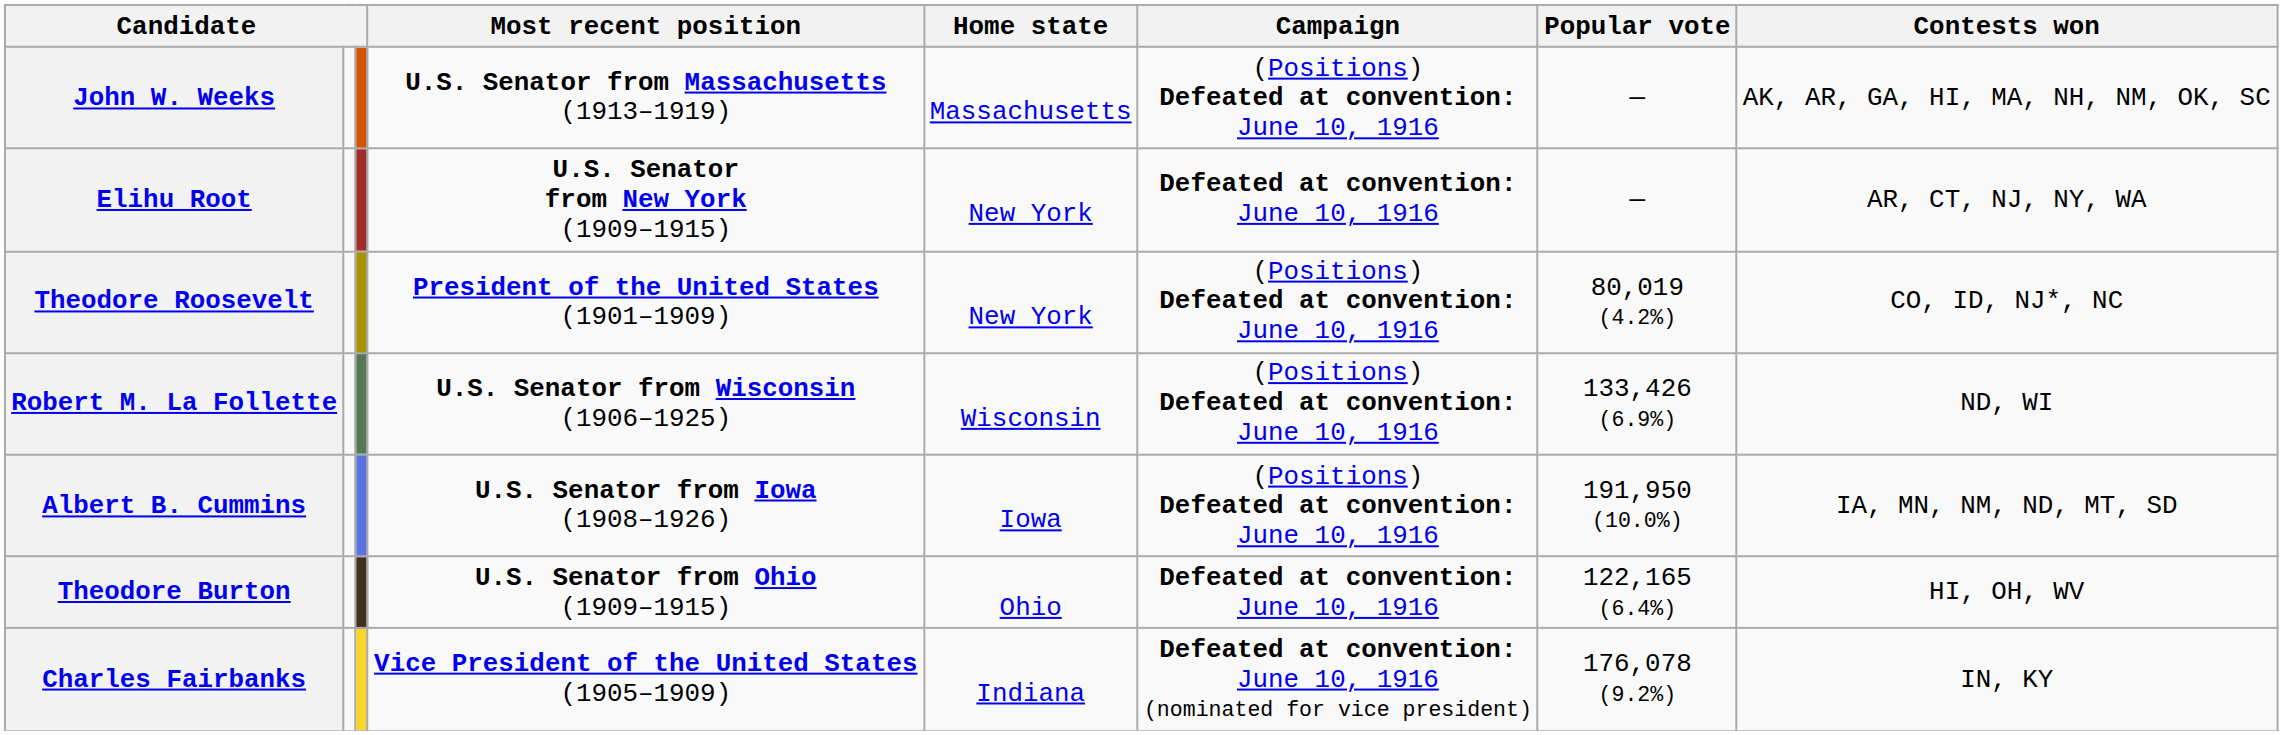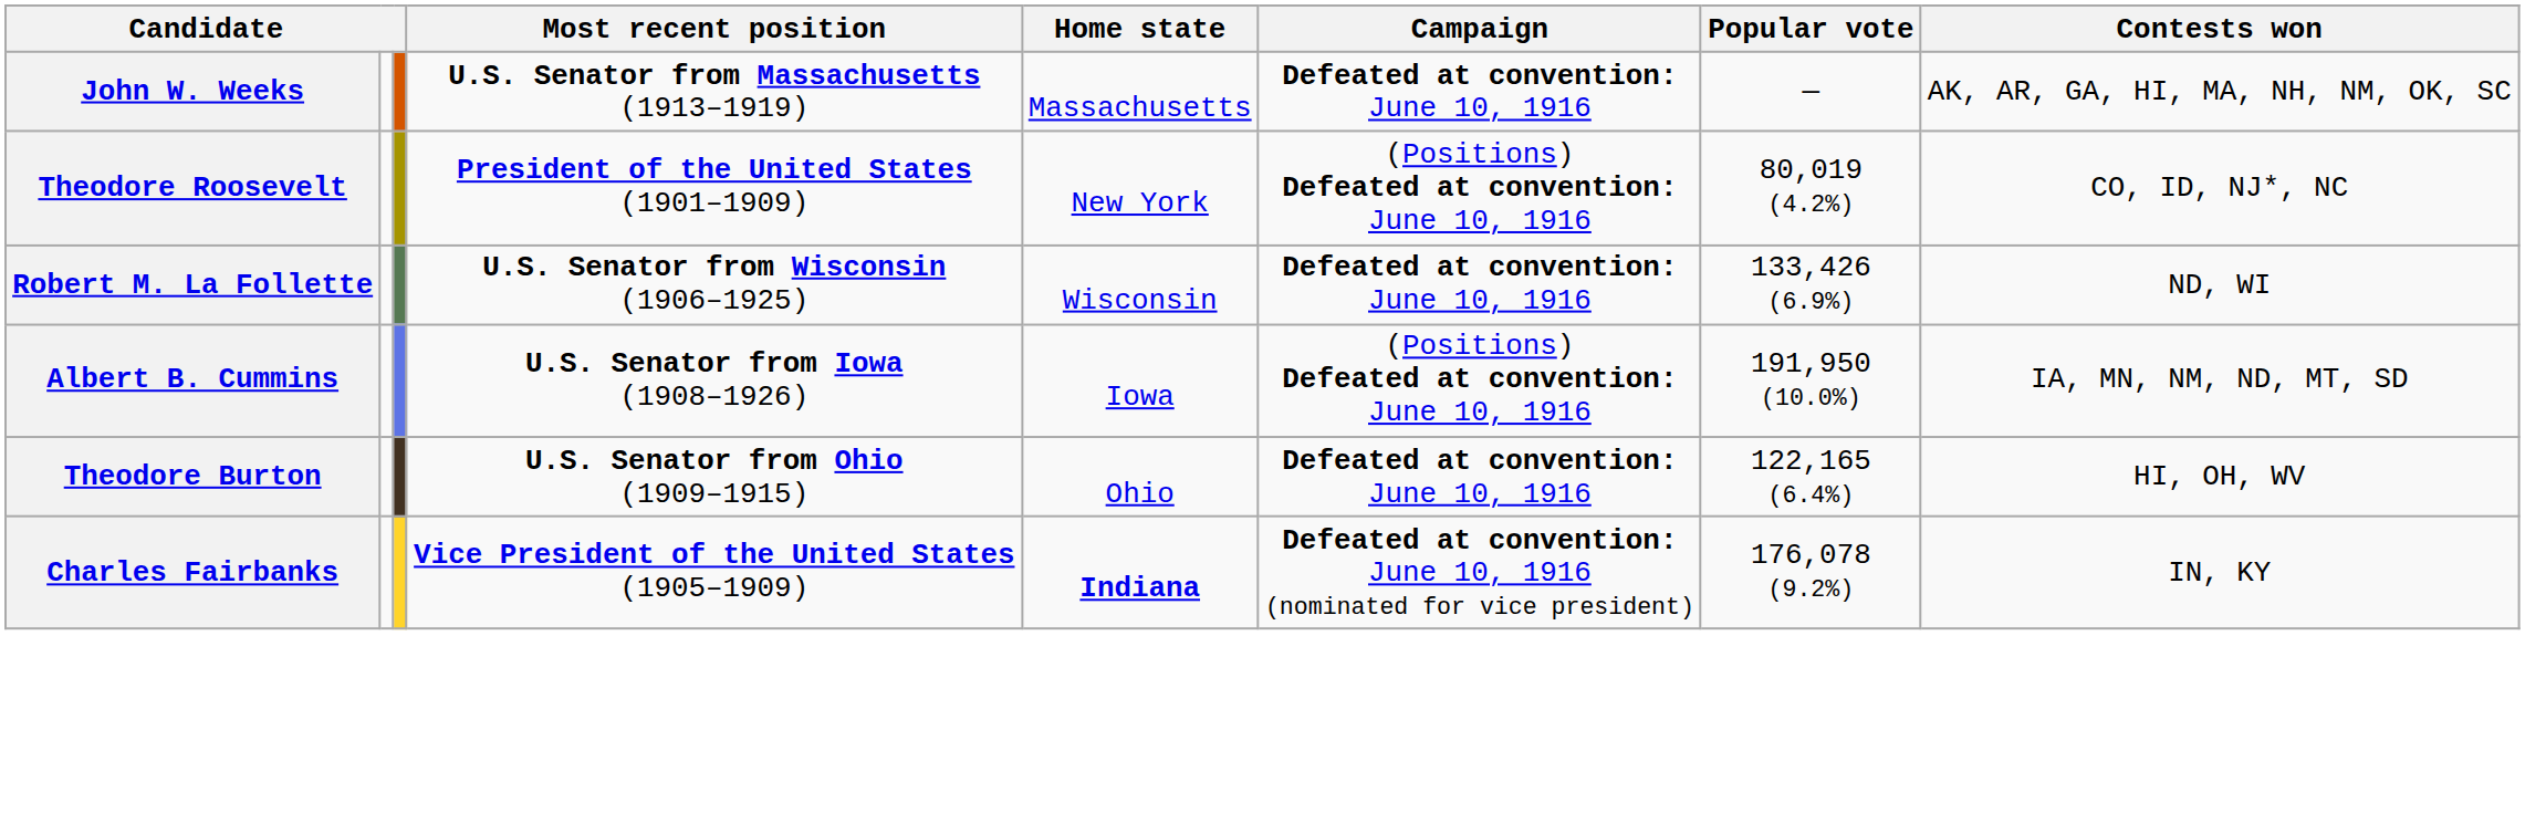 <table class="wikitable sortable" style="text-align:center;">
 <tr>
 <th colspan="3">Candidate</th>
 <th class="unsortable">Most recent position</th>
 <th>Home state</th>
 <th data-sort-type="date">Campaign</th>
 <th>Popular vote</th>
 <th>Contests won</th>
 </tr>
 <tr>
 <th scope="row" data-sort-value="Weeks"><a href='#'>John W. Weeks</a></th>
 <td></td>
 <td style="background:#d45500;"></td>
 <td><strong>U.S. Senator from <a href='#'>Massachusetts</a></strong><br>(1913–1919)</td>
 <td><br><a href='#'>Massachusetts</a></td>
-<td>(<a href='#'>Positions</a>)<br><strong>Defeated at convention:</strong><br> <a href='#'>June 10, 1916</a></td>
+<td><strong>Defeated at convention:</strong><br> <a href='#'>June 10, 1916</a></td>
 <td data-sort-value="0">—</td>
 <td data-sort-value="9">AK, AR, GA, HI, MA, NH, NM, OK, SC<br></td>
-</tr>
-<tr>
-<th scope="row" data-sort-value="Root"><a href='#'>Elihu Root</a></th>
-<td></td>
-<td style="background:#a02c2c;"></td>
-<td><strong>U.S. Senator<br>from <a href='#'>New York</a></strong><br>(1909–1915)</td>
-<td><br><a href='#'>New York</a></td>
-<td><strong>Defeated at convention:</strong><br> <a href='#'>June 10, 1916</a></td>
-<td data-sort-value="0">—</td>
-<td data-sort-value="5">AR, CT, NJ, NY, WA<br></td>
 </tr>
 <tr>
 <th scope="row" data-sort-value="Roosevelt"><a href='#'>Theodore Roosevelt</a></th>
 <td></td>
 <td style="background:#a59400;"></td>
 <td><strong><a href='#'>President of the United States</a></strong><br>(1901–1909)</td>
 <td><br><a href='#'>New York</a></td>
 <td>(<a href='#'>Positions</a>)<br><strong>Defeated at convention:</strong><br> <a href='#'>June 10, 1916</a></td>
 <td data-sort-value="80,019">80,019<br><small>(4.2%)</small></td>
 <td data-sort-value="4">CO, ID, NJ*, NC<br></td>
 </tr>
 <tr>
 <th scope="row" data-sort-value="La Follette"><a href='#'>Robert M. La Follette</a></th>
 <td></td>
 <td style="background:#567953;"></td>
 <td><strong>U.S. Senator from <a href='#'>Wisconsin</a></strong><br>(1906–1925)</td>
 <td><br><a href='#'>Wisconsin</a></td>
-<td>(<a href='#'>Positions</a>)<br><strong>Defeated at convention:</strong><br> <a href='#'>June 10, 1916</a></td>
+<td><strong>Defeated at convention:</strong><br> <a href='#'>June 10, 1916</a></td>
 <td data-sort-value="133,426">133,426<br><small>(6.9%)</small></td>
 <td data-sort-value="2">ND, WI<br></td>
 </tr>
 <tr>
 <th scope="row" data-sort-value="Cummins"><a href='#'>Albert B. Cummins</a></th>
 <td></td>
 <td style="background:#5d73e5;"></td>
 <td><strong>U.S. Senator from <a href='#'>Iowa</a></strong><br>(1908–1926)</td>
 <td><br><a href='#'>Iowa</a></td>
 <td>(<a href='#'>Positions</a>)<br><strong>Defeated at convention:</strong><br> <a href='#'>June 10, 1916</a></td>
 <td data-sort-value="191,950">191,950<br><small>(10.0%)</small></td>
 <td data-sort-value="6">IA, MN, NM, ND, MT, SD<br></td>
 </tr>
 <tr>
 <th scope="row" data-sort-value="Burton"><a href='#'>Theodore Burton</a></th>
 <td></td>
 <td style="background:#423121;"></td>
 <td><strong>U.S. Senator from <a href='#'>Ohio</a></strong><br>(1909–1915)</td>
 <td><br><a href='#'>Ohio</a></td>
 <td><strong>Defeated at convention:</strong><br> <a href='#'>June 10, 1916</a></td>
 <td data-sort-value="122,165">122,165<br><small>(6.4%)</small></td>
 <td data-sort-value="3">HI, OH, WV<br></td>
 </tr>
 <tr>
 <th scope="row" data-sort-value="Fairbanks"><a href='#'>Charles Fairbanks</a></th>
 <td></td>
 <td style="background:#ffd42a;"></td>
 <td><strong><a href='#'>Vice President of the United States</a></strong><br>(1905–1909)</td>
-<td><br><a href='#'>Indiana</a></td>
+<td><strong><br><a href='#'>Indiana</a></strong></td>
 <td><strong>Defeated at convention:</strong><br> <a href='#'>June 10, 1916</a><br><small>(nominated for vice president)</small></td>
 <td data-sort-value="176,078">176,078<br><small>(9.2%)</small></td>
 <td data-sort-value="2">IN, KY<br></td>
 </tr>
 </table>
